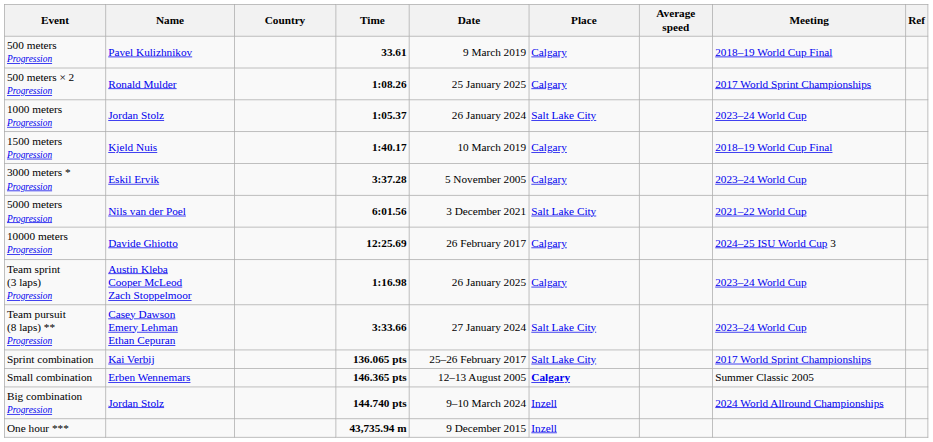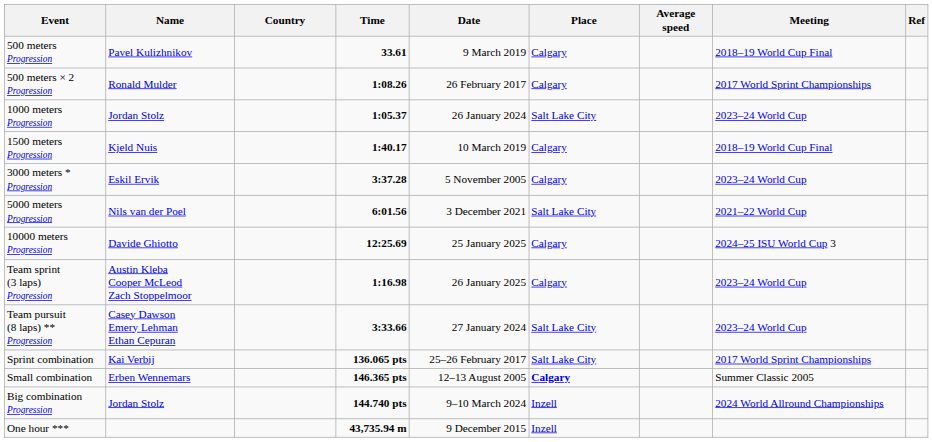 <table class="wikitable sortable" style="font-size:95%">
 <tr>
 <th style="width: 11%;">Event</th>
 <th style="width: 14%;">Name</th>
 <th style="width: 11%;">Country</th>
 <th style="width: 8%;">Time</th>
 <th style="width: 13%;">Date</th>
 <th style="width: 12%;">Place</th>
 <th style="width: 8%;">Average speed</th>
 <th style="width: 21%;">Meeting</th>
 <th style="width: 2%;">Ref</th>
 </tr>
 <tr>
 <td>500 meters<br><small><em><a href='#'>Progression</a></em></small></td>
 <td><a href='#'>Pavel Kulizhnikov</a></td>
 <td></td>
 <td align=right><strong>33.61</strong></td>
 <td align=right>9 March 2019</td>
 <td> <a href='#'>Calgary</a></td>
 <td align=center></td>
 <td><a href='#'>2018–19 World Cup Final</a></td>
 <td><br></td>
 </tr>
 <tr>
 <td>500 meters × 2 <br><small><em><a href='#'>Progression</a></em></small></td>
 <td><a href='#'>Ronald Mulder</a></td>
 <td></td>
 <td align="right"><strong>1:08.26</strong></td>
-<td align=right>25 January 2025</td>
+<td align=right>26 February 2017</td>
 <td> <a href='#'>Calgary</a></td>
 <td align=center></td>
 <td><a href='#'>2017 World Sprint Championships</a></td>
 <td></td>
 </tr>
 <tr>
 <td>1000 meters<br><small><em><a href='#'>Progression</a></em></small></td>
 <td><a href='#'>Jordan Stolz</a></td>
 <td></td>
 <td align=right><strong>1:05.37</strong></td>
 <td align=right>26 January 2024</td>
 <td> <a href='#'>Salt Lake City</a></td>
 <td align=center></td>
 <td><a href='#'>2023–24 World Cup</a></td>
 <td></td>
 </tr>
 <tr>
 <td>1500 meters<br><small><em><a href='#'>Progression</a></em></small></td>
 <td><a href='#'>Kjeld Nuis</a></td>
 <td></td>
 <td align=right><strong>1:40.17</strong></td>
 <td align=right>10 March 2019</td>
 <td> <a href='#'>Calgary</a></td>
 <td align=center></td>
 <td><a href='#'>2018–19 World Cup Final</a></td>
 <td></td>
 </tr>
 <tr>
 <td>3000 meters *<br><small><em><a href='#'>Progression</a></em></small></td>
 <td><a href='#'>Eskil Ervik</a></td>
 <td></td>
 <td align=right><strong>3:37.28</strong></td>
 <td align=right>5 November 2005</td>
 <td> <a href='#'>Calgary</a></td>
 <td align=center></td>
 <td><a href='#'>2023–24 World Cup</a></td>
 <td></td>
 </tr>
 <tr>
 <td>5000 meters<br><small><em><a href='#'>Progression</a></em></small></td>
 <td><a href='#'>Nils van der Poel</a></td>
 <td></td>
 <td align=right><strong>6:01.56</strong></td>
 <td align=right>3 December 2021</td>
 <td> <a href='#'>Salt Lake City</a></td>
 <td align=center></td>
 <td><a href='#'>2021–22 World Cup</a></td>
 <td></td>
 </tr>
 <tr>
 <td>10000 meters<br><small><em><a href='#'>Progression</a></em></small></td>
 <td><a href='#'>Davide Ghiotto</a></td>
 <td></td>
 <td align=right><strong>12:25.69</strong></td>
-<td align=right>26 February 2017</td>
+<td align=right>25 January 2025</td>
 <td> <a href='#'>Calgary</a></td>
 <td align=center></td>
 <td><a href='#'>2024–25 ISU World Cup</a> 3</td>
 <td></td>
 </tr>
 <tr>
 <td>Team sprint<br>(3 laps) <br><small><em><a href='#'>Progression</a></em></small></td>
 <td><a href='#'>Austin Kleba</a><br><a href='#'>Cooper McLeod</a><br><a href='#'>Zach Stoppelmoor</a></td>
 <td></td>
 <td align=right><strong>1:16.98</strong></td>
 <td align=right>26 January 2025</td>
 <td> <a href='#'>Calgary</a></td>
 <td></td>
 <td><a href='#'>2023–24 World Cup</a></td>
 <td></td>
 </tr>
 <tr>
 <td>Team pursuit<br>(8 laps) **<br><small><em><a href='#'>Progression</a></em></small></td>
 <td><a href='#'>Casey Dawson</a><br><a href='#'>Emery Lehman</a><br><a href='#'>Ethan Cepuran</a></td>
 <td></td>
 <td align=right><strong>3:33.66</strong></td>
 <td align=right>27 January 2024</td>
 <td> <a href='#'>Salt Lake City</a></td>
 <td align=center><br></td>
 <td><a href='#'>2023–24 World Cup</a></td>
 <td></td>
 </tr>
 <tr>
 <td>Sprint combination</td>
 <td><a href='#'>Kai Verbij</a></td>
 <td></td>
 <td align=right><strong>136.065 pts</strong></td>
 <td align=right>25–26 February 2017</td>
 <td> <a href='#'>Salt Lake City</a></td>
 <td></td>
 <td><a href='#'>2017 World Sprint Championships</a></td>
 <td></td>
 </tr>
 <tr>
 <td>Small combination</td>
 <td><a href='#'>Erben Wennemars</a></td>
 <td></td>
 <td align=right><strong>146.365 pts</strong></td>
 <td align=right>12–13 August 2005</td>
 <td><strong> <a href='#'>Calgary</a></strong></td>
 <td></td>
 <td>Summer Classic 2005</td>
 <td></td>
 </tr>
 <tr>
 <td>Big combination<br><small><em><a href='#'>Progression</a></em></small></td>
 <td><a href='#'>Jordan Stolz</a></td>
 <td></td>
 <td align=right><strong>144.740 pts</strong></td>
 <td align=right>9–10 March 2024</td>
 <td> <a href='#'>Inzell</a></td>
 <td></td>
 <td><a href='#'>2024 World Allround Championships</a></td>
 <td></td>
 </tr>
 <tr>
 <td>One hour ***</td>
 <td></td>
 <td></td>
 <td align=right><strong>43,735.94 m </strong></td>
 <td align=right>9 December 2015</td>
 <td> <a href='#'>Inzell</a></td>
 <td align=center></td>
 <td></td>
 <td></td>
 </tr>
 </table>
